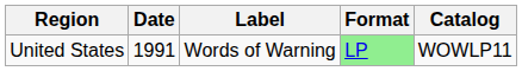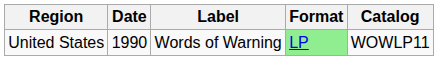 <table class="wikitable">
 <tr>
 <th>Region</th>
 <th>Date</th>
 <th>Label</th>
 <th>Format</th>
 <th>Catalog</th>
 </tr>
 <tr>
 <td>United States</td>
-<td>1991</td>
+<td>1990</td>
 <td>Words of Warning</td>
 <td style="background: lightgreen;"><a href='#'>LP</a></td>
 <td>WOWLP11</td>
 </tr>
 </table>
